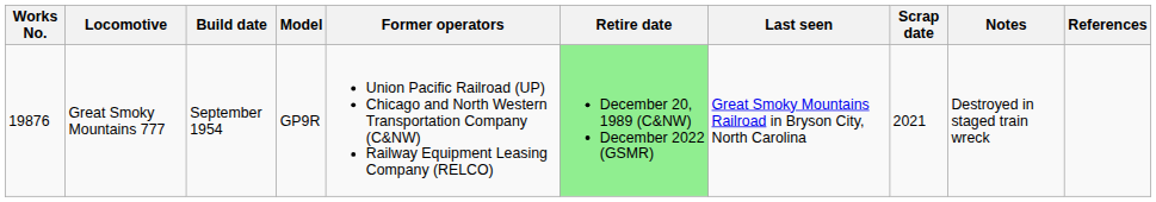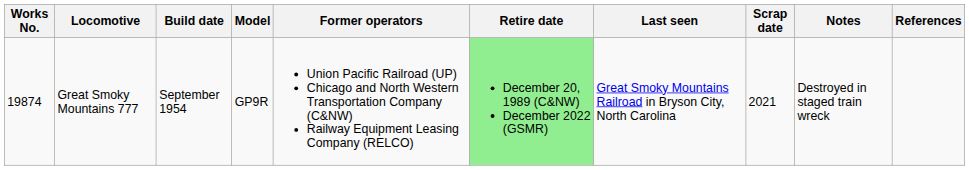 <table class="wikitable">
 <tr>
 <th>Works No.</th>
 <th>Locomotive</th>
 <th>Build date</th>
 <th>Model</th>
 <th>Former operators</th>
 <th>Retire date</th>
 <th>Last seen</th>
 <th>Scrap date</th>
 <th>Notes</th>
 <th>References</th>
 </tr>
 <tr>
-<td>19876</td>
+<td>19874</td>
 <td>Great Smoky Mountains 777</td>
 <td>September 1954</td>
 <td>GP9R</td>
 <td><br><ul><li>Union Pacific Railroad (UP)</li><li>Chicago and North Western Transportation Company (C&NW)</li><li>Railway Equipment Leasing Company (RELCO)</li></ul></td>
 <td style="background: lightgreen;"><br><ul><li>December 20, 1989 (C&NW)</li><li>December 2022 (GSMR)</li></ul></td>
 <td><a href='#'>Great Smoky Mountains Railroad</a> in Bryson City, North Carolina</td>
 <td>2021</td>
 <td>Destroyed in staged train wreck</td>
 <td></td>
 </tr>
 </table>
